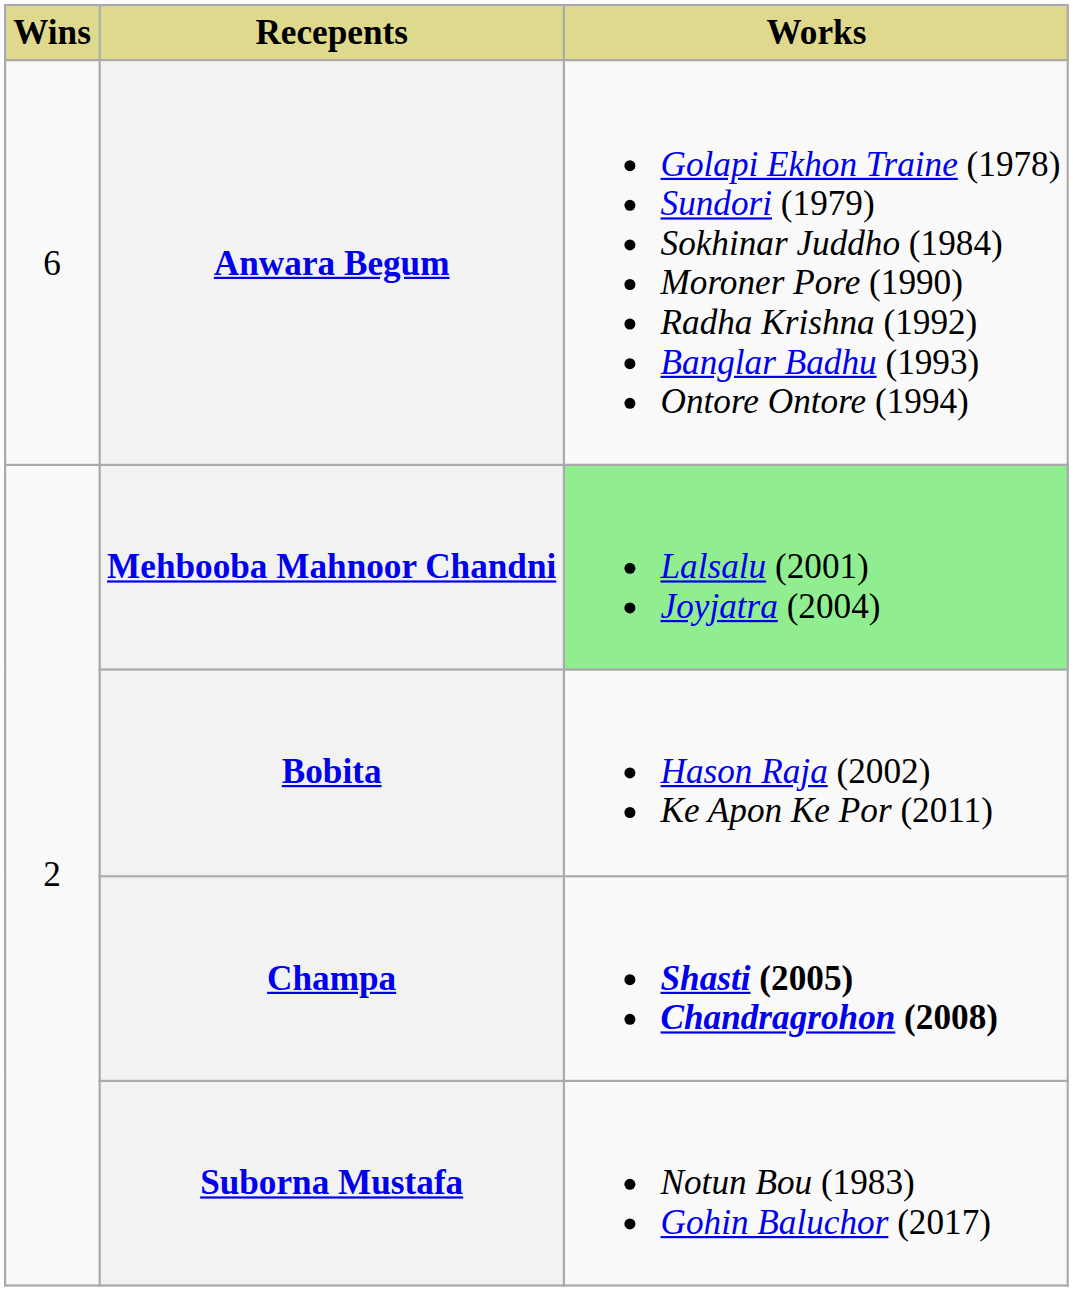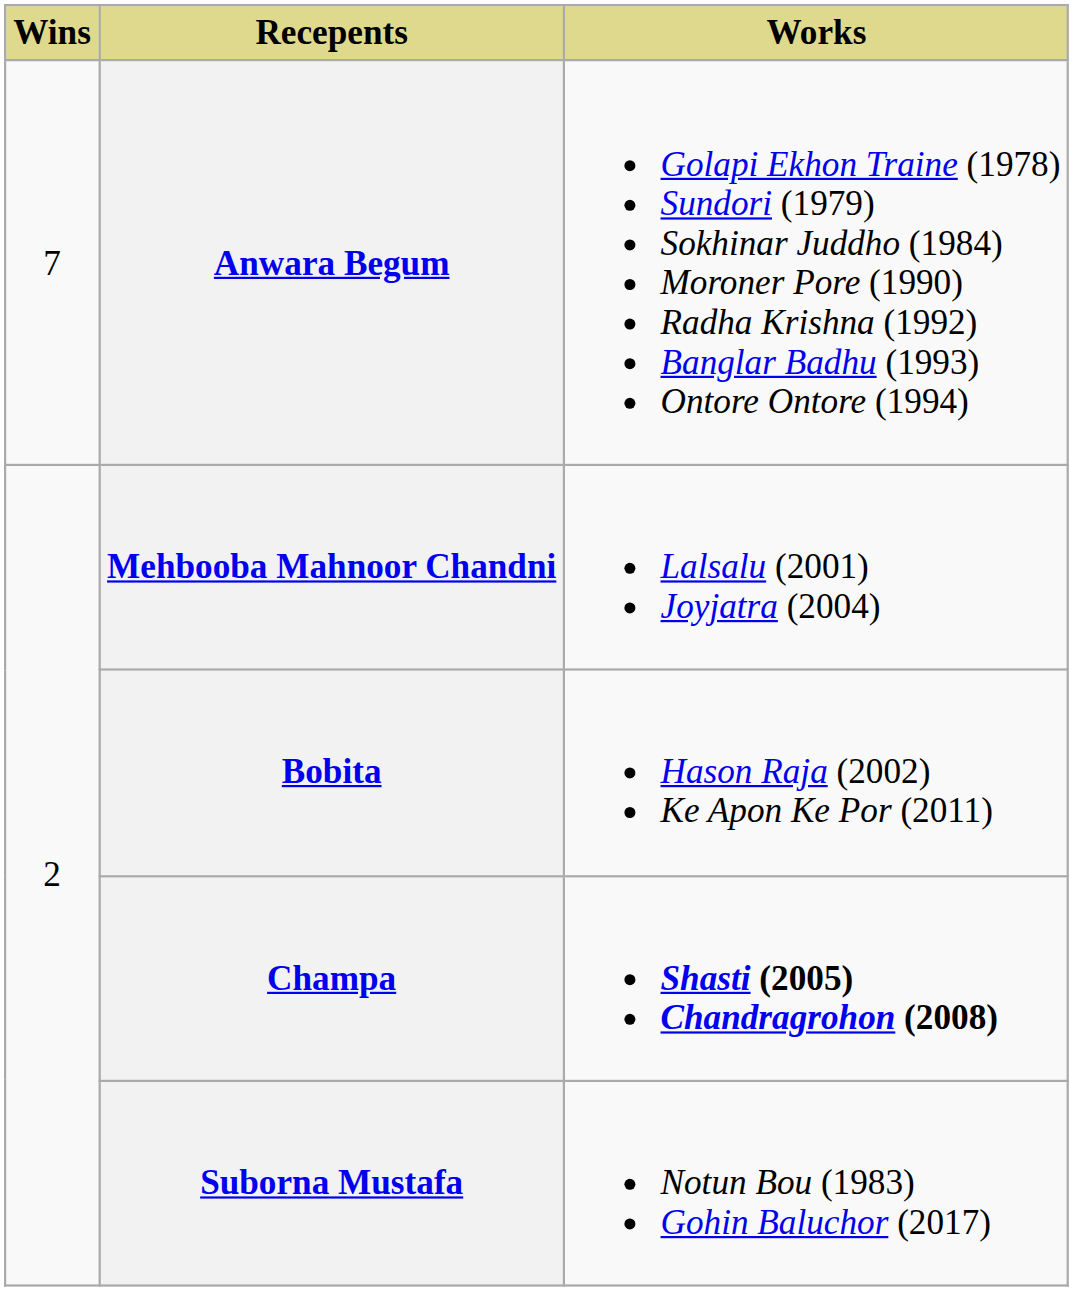 <table class="wikitable">
 <tr>
 <th style="background:#DFD98D;">Wins</th>
 <th style="background:#DFD98D;">Recepents</th>
 <th style="background:#DFD98D;">Works</th>
 </tr>
 <tr>
-<td style="text-align:center;">6</td>
+<td style="text-align:center;">7</td>
 <th scope="row"><a href='#'>Anwara Begum</a></th>
 <td><br><ul><li><em><a href='#'>Golapi Ekhon Traine</a></em> (1978)</li><li><em><a href='#'>Sundori</a></em> (1979)</li><li><em>Sokhinar Juddho</em> (1984)</li><li><em>Moroner Pore</em> (1990)</li><li><em>Radha Krishna</em> (1992)</li><li><em><a href='#'>Banglar Badhu</a></em> (1993)</li><li><em>Ontore Ontore</em> (1994)</li></ul></td>
 </tr>
 <tr>
 <td rowspan="4" style="text-align:center;">2</td>
 <th scope="row"><a href='#'>Mehbooba Mahnoor Chandni</a></th>
-<td style="background: lightgreen;"><br><ul><li><em><a href='#'>Lalsalu</a></em> (2001)</li><li><em><a href='#'>Joyjatra</a></em> (2004)</li></ul></td>
+<td><br><ul><li><em><a href='#'>Lalsalu</a></em> (2001)</li><li><em><a href='#'>Joyjatra</a></em> (2004)</li></ul></td>
 </tr>
 <tr>
 <th scope="row"><a href='#'>Bobita</a></th>
 <td><br><ul><li><em><a href='#'>Hason Raja</a></em> (2002)</li><li><em>Ke Apon Ke Por</em> (2011)</li></ul></td>
 </tr>
 <tr>
 <th scope="row"><a href='#'>Champa</a></th>
 <td><strong><br><ul><li><em><a href='#'>Shasti</a></em> (2005)</li><li><em><a href='#'>Chandragrohon</a></em> (2008)</li></ul></strong></td>
 </tr>
 <tr>
 <th scope="row"><a href='#'>Suborna Mustafa</a></th>
 <td><br><ul><li><em>Notun Bou</em> (1983)</li><li><em><a href='#'>Gohin Baluchor</a></em> (2017)</li></ul></td>
 </tr>
 </table>
